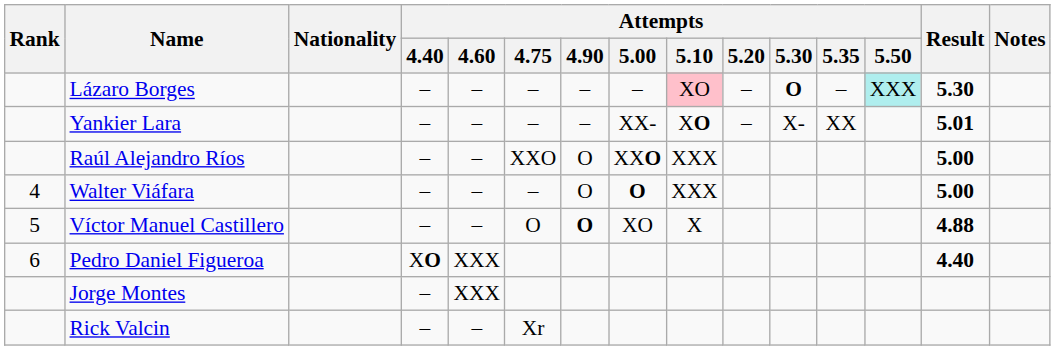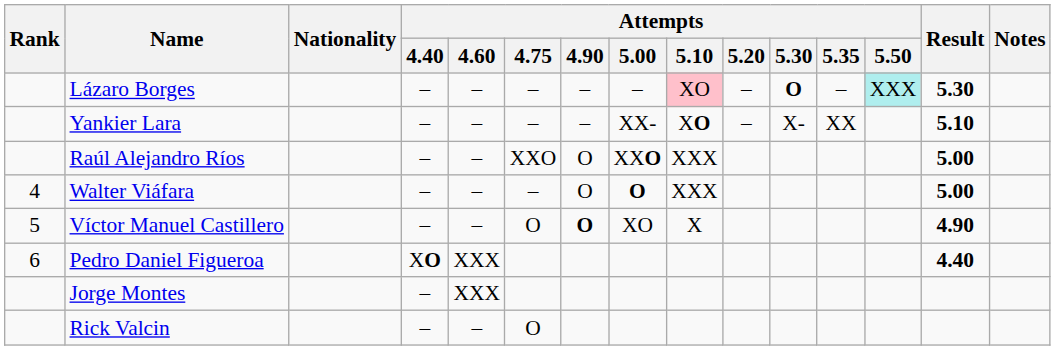 <table class="wikitable sortable" style="text-align:center">
 <tr>
 <th rowspan=2>Rank</th>
 <th rowspan=2>Name</th>
 <th rowspan=2>Nationality</th>
 <th colspan=10>Attempts</th>
 <th rowspan=2>Result</th>
 <th rowspan=2>Notes</th>
 </tr>
 <tr>
 <th>4.40</th>
 <th>4.60</th>
 <th>4.75</th>
 <th>4.90</th>
 <th>5.00</th>
 <th>5.10</th>
 <th>5.20</th>
 <th>5.30</th>
 <th>5.35</th>
 <th>5.50</th>
 </tr>
 <tr>
 <td></td>
 <td align=left><a href='#'>Lázaro Borges</a></td>
 <td align=left></td>
 <td>–</td>
 <td>–</td>
 <td>–</td>
 <td>–</td>
 <td>–</td>
 <td style="background: pink;">XO</td>
 <td>–</td>
 <td><strong>O</strong></td>
 <td>–</td>
 <td style="background: paleturquoise;">XXX</td>
 <td><strong>5.30</strong></td>
 <td></td>
 </tr>
 <tr>
 <td></td>
 <td align=left><a href='#'>Yankier Lara</a></td>
 <td align=left></td>
 <td>–</td>
 <td>–</td>
 <td>–</td>
 <td>–</td>
 <td>XX-</td>
 <td>X<strong>O</strong></td>
 <td>–</td>
 <td>X-</td>
 <td>XX</td>
 <td></td>
-<td><strong>5.01</strong></td>
+<td><strong>5.10</strong></td>
 <td></td>
 </tr>
 <tr>
 <td></td>
 <td align=left><a href='#'>Raúl Alejandro Ríos</a></td>
 <td align=left></td>
 <td>–</td>
 <td>–</td>
 <td>XXO</td>
 <td>O</td>
 <td>XX<strong>O</strong></td>
 <td>XXX</td>
 <td></td>
 <td></td>
 <td></td>
 <td></td>
 <td><strong>5.00</strong></td>
 <td></td>
 </tr>
 <tr>
 <td>4</td>
 <td align=left><a href='#'>Walter Viáfara</a></td>
 <td align=left></td>
 <td>–</td>
 <td>–</td>
 <td>–</td>
 <td>O</td>
 <td><strong>O</strong></td>
 <td>XXX</td>
 <td></td>
 <td></td>
 <td></td>
 <td></td>
 <td><strong>5.00</strong></td>
 <td></td>
 </tr>
 <tr>
 <td>5</td>
 <td align=left><a href='#'>Víctor Manuel Castillero</a></td>
 <td align=left></td>
 <td>–</td>
 <td>–</td>
 <td>O</td>
 <td><strong>O</strong></td>
 <td>XO</td>
 <td>X</td>
 <td></td>
 <td></td>
 <td></td>
 <td></td>
-<td><strong>4.88</strong></td>
+<td><strong>4.90</strong></td>
 <td></td>
 </tr>
 <tr>
 <td>6</td>
 <td align=left><a href='#'>Pedro Daniel Figueroa</a></td>
 <td align=left></td>
 <td>X<strong>O</strong></td>
 <td>XXX</td>
 <td></td>
 <td></td>
 <td></td>
 <td></td>
 <td></td>
 <td></td>
 <td></td>
 <td></td>
 <td><strong>4.40</strong></td>
 <td></td>
 </tr>
 <tr>
 <td></td>
 <td align=left><a href='#'>Jorge Montes</a></td>
 <td align=left></td>
 <td>–</td>
 <td>XXX</td>
 <td></td>
 <td></td>
 <td></td>
 <td></td>
 <td></td>
 <td></td>
 <td></td>
 <td></td>
 <td><strong></strong></td>
 <td></td>
 </tr>
 <tr>
 <td></td>
 <td align=left><a href='#'>Rick Valcin</a></td>
 <td align=left></td>
 <td>–</td>
 <td>–</td>
-<td>Xr</td>
+<td>O</td>
 <td></td>
 <td></td>
 <td></td>
 <td></td>
 <td></td>
 <td></td>
 <td></td>
 <td><strong></strong></td>
 <td></td>
 </tr>
 </table>
